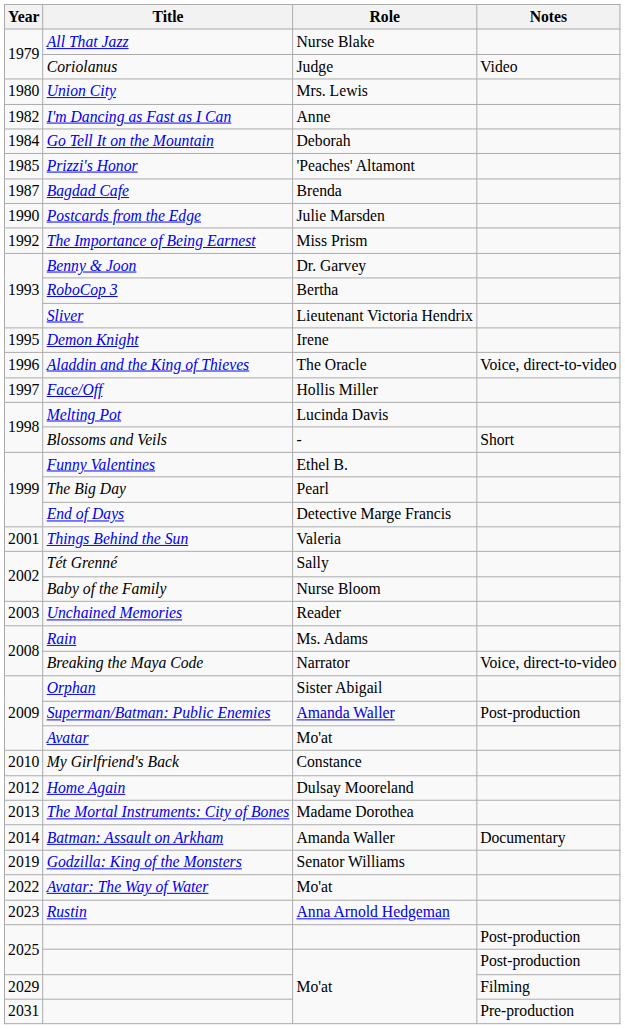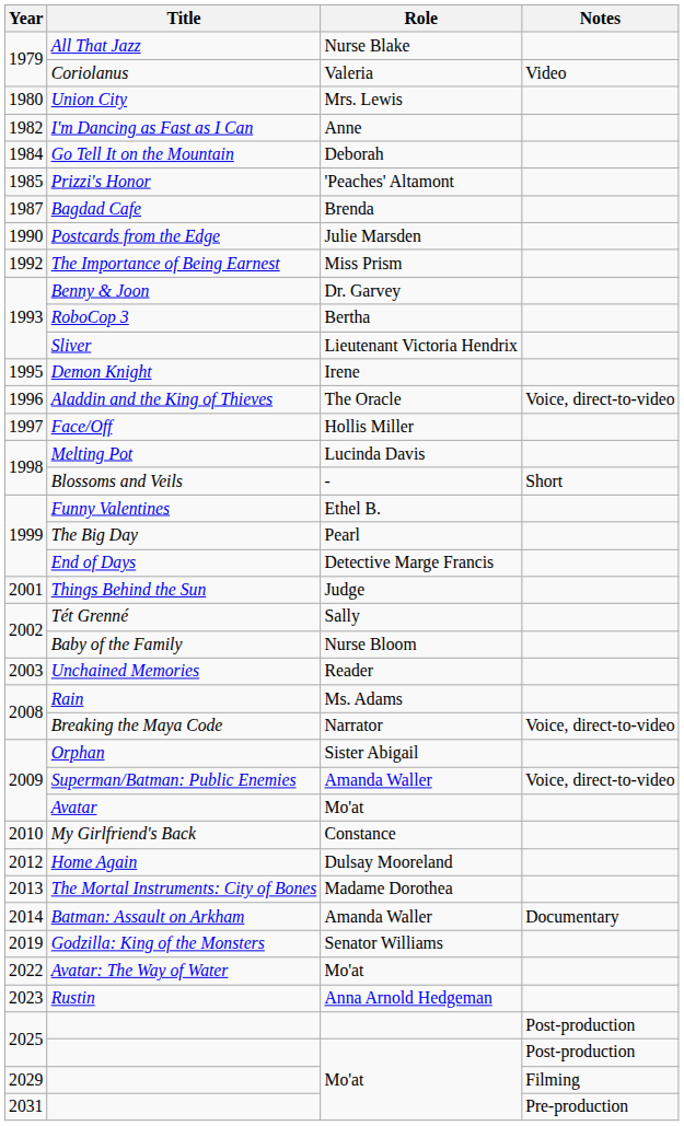 <table class="wikitable sortable">
 <tr>
 <th>Year</th>
 <th>Title</th>
 <th>Role</th>
 <th class="unsortable">Notes</th>
 </tr>
 <tr>
 <td rowspan="2">1979</td>
 <td><em><a href='#'>All That Jazz</a></em></td>
 <td>Nurse Blake</td>
 <td></td>
 </tr>
 <tr>
 <td><em>Coriolanus</em></td>
-<td>Judge</td>
+<td>Valeria</td>
 <td>Video</td>
 </tr>
 <tr>
 <td>1980</td>
 <td><em><a href='#'>Union City</a></em></td>
 <td>Mrs. Lewis</td>
 <td></td>
 </tr>
 <tr>
 <td>1982</td>
 <td><em><a href='#'>I'm Dancing as Fast as I Can</a></em></td>
 <td>Anne</td>
 <td></td>
 </tr>
 <tr>
 <td>1984</td>
 <td><em><a href='#'>Go Tell It on the Mountain</a></em></td>
 <td>Deborah</td>
 <td></td>
 </tr>
 <tr>
 <td>1985</td>
 <td><em><a href='#'>Prizzi's Honor</a></em></td>
 <td>'Peaches' Altamont</td>
 <td></td>
 </tr>
 <tr>
 <td>1987</td>
 <td><em><a href='#'>Bagdad Cafe</a></em></td>
 <td>Brenda</td>
 <td></td>
 </tr>
 <tr>
 <td>1990</td>
 <td><em><a href='#'>Postcards from the Edge</a></em></td>
 <td>Julie Marsden</td>
 <td></td>
 </tr>
 <tr>
 <td>1992</td>
 <td><em><a href='#'>The Importance of Being Earnest</a></em></td>
 <td>Miss Prism</td>
 <td></td>
 </tr>
 <tr>
 <td rowspan="3">1993</td>
 <td><em><a href='#'>Benny & Joon</a></em></td>
 <td>Dr. Garvey</td>
 <td></td>
 </tr>
 <tr>
 <td><em><a href='#'>RoboCop 3</a></em></td>
 <td>Bertha</td>
 <td></td>
 </tr>
 <tr>
 <td><em><a href='#'>Sliver</a></em></td>
 <td>Lieutenant Victoria Hendrix</td>
 <td></td>
 </tr>
 <tr>
 <td>1995</td>
 <td><em><a href='#'>Demon Knight</a></em></td>
 <td>Irene</td>
 <td></td>
 </tr>
 <tr>
 <td>1996</td>
 <td><em><a href='#'>Aladdin and the King of Thieves</a></em></td>
 <td>The Oracle</td>
 <td>Voice, direct-to-video</td>
 </tr>
 <tr>
 <td>1997</td>
 <td><em><a href='#'>Face/Off</a></em></td>
 <td>Hollis Miller</td>
 <td></td>
 </tr>
 <tr>
 <td rowspan=2>1998</td>
 <td><em><a href='#'>Melting Pot</a></em></td>
 <td>Lucinda Davis</td>
 <td></td>
 </tr>
 <tr>
 <td><em>Blossoms and Veils</em></td>
 <td>-</td>
 <td>Short</td>
 </tr>
 <tr>
 <td rowspan="3">1999</td>
 <td><em><a href='#'>Funny Valentines</a></em></td>
 <td>Ethel B.</td>
 <td></td>
 </tr>
 <tr>
 <td><em>The Big Day</em></td>
 <td>Pearl</td>
 <td></td>
 </tr>
 <tr>
 <td><em><a href='#'>End of Days</a></em></td>
 <td>Detective Marge Francis</td>
 <td></td>
 </tr>
 <tr>
 <td>2001</td>
 <td><em><a href='#'>Things Behind the Sun</a></em></td>
-<td>Valeria</td>
+<td>Judge</td>
 <td></td>
 </tr>
 <tr>
 <td rowspan="2">2002</td>
 <td><em>Tét Grenné</em></td>
 <td>Sally</td>
 <td></td>
 </tr>
 <tr>
 <td><em>Baby of the Family</em></td>
 <td>Nurse Bloom</td>
 <td></td>
 </tr>
 <tr>
 <td>2003</td>
 <td><em><a href='#'>Unchained Memories</a></em></td>
 <td>Reader</td>
 <td></td>
 </tr>
 <tr>
 <td rowspan="2">2008</td>
 <td><em><a href='#'>Rain</a></em></td>
 <td>Ms. Adams</td>
 <td></td>
 </tr>
 <tr>
 <td><em>Breaking the Maya Code</em></td>
 <td>Narrator</td>
 <td>Voice, direct-to-video</td>
 </tr>
 <tr>
 <td rowspan="3">2009</td>
 <td><em><a href='#'>Orphan</a></em></td>
 <td>Sister Abigail</td>
 <td></td>
 </tr>
 <tr>
 <td><em><a href='#'>Superman/Batman: Public Enemies</a></em></td>
 <td><a href='#'>Amanda Waller</a></td>
-<td>Post-production</td>
+<td>Voice, direct-to-video</td>
 </tr>
 <tr>
 <td><em><a href='#'>Avatar</a></em></td>
 <td>Mo'at</td>
 <td></td>
 </tr>
 <tr>
 <td>2010</td>
 <td><em>My Girlfriend's Back</em></td>
 <td>Constance</td>
 <td></td>
 </tr>
 <tr>
 <td>2012</td>
 <td><em><a href='#'>Home Again</a></em></td>
 <td>Dulsay Mooreland</td>
 <td></td>
 </tr>
 <tr>
 <td>2013</td>
 <td><em><a href='#'>The Mortal Instruments: City of Bones</a></em></td>
 <td>Madame Dorothea</td>
 <td></td>
 </tr>
 <tr>
 <td>2014</td>
 <td><em><a href='#'>Batman: Assault on Arkham</a></em></td>
 <td>Amanda Waller</td>
 <td>Documentary</td>
 </tr>
 <tr>
 <td>2019</td>
 <td><em><a href='#'>Godzilla: King of the Monsters</a></em></td>
 <td>Senator Williams</td>
 <td></td>
 </tr>
 <tr>
 <td>2022</td>
 <td><em><a href='#'>Avatar: The Way of Water</a></em></td>
 <td>Mo'at</td>
 <td></td>
 </tr>
 <tr>
 <td>2023</td>
 <td><em><a href='#'>Rustin</a></em></td>
 <td><a href='#'>Anna Arnold Hedgeman</a></td>
 <td></td>
 </tr>
 <tr>
 <td rowspan="2">2025</td>
 <td></td>
 <td></td>
 <td>Post-production</td>
 </tr>
 <tr>
 <td></td>
 <td rowspan="3">Mo'at</td>
 <td>Post-production</td>
 </tr>
 <tr>
 <td>2029</td>
 <td></td>
 <td>Filming</td>
 </tr>
 <tr>
 <td>2031</td>
 <td></td>
 <td>Pre-production</td>
 </tr>
 </table>
